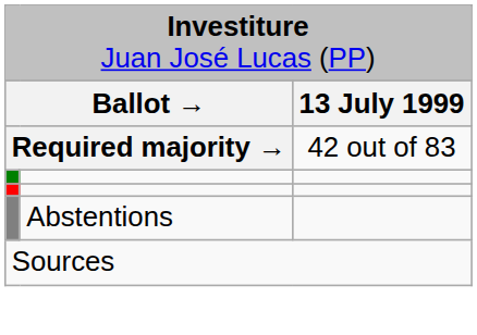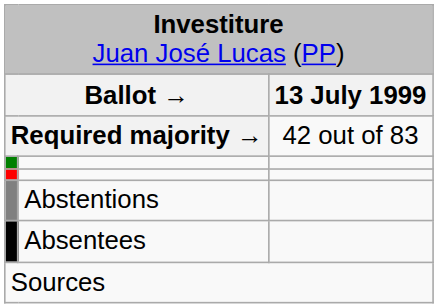 <table class="wikitable" style="text-align:center;">
 <tr>
 <td colspan="3" align="center" bgcolor="#C0C0C0"><strong>Investiture</strong><br><a href='#'>Juan José Lucas</a> (<a href='#'>PP</a>)</td>
 </tr>
 <tr>
 <th colspan="2" width="150px">Ballot →</th>
 <th>13 July 1999</th>
 </tr>
 <tr>
 <th colspan="2">Required majority →</th>
 <td>42 out of 83 </td>
 </tr>
 <tr>
 <th width="1px" style="background:green;"></th>
 <td align="left"></td>
 <td></td>
 </tr>
 <tr>
 <th style="color:inherit;background:red;"></th>
 <td align="left"></td>
 <td></td>
 </tr>
 <tr>
 <th style="color:inherit;background:gray;"></th>
 <td align="left"><span>Abstentions</span></td>
 <td></td>
 </tr>
 <tr>
+<th style="color:inherit;background:black;"></th>
+<td align="left"><span>Absentees</span></td>
+<td></td>
+</tr>
+<tr>
 <td align="left" colspan="3">Sources</td>
 </tr>
 </table>
